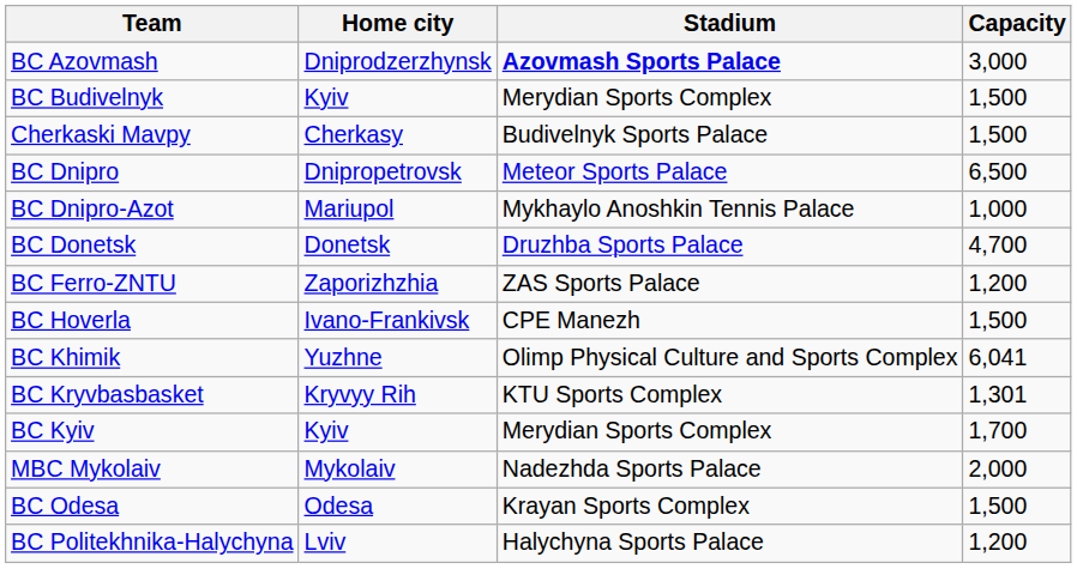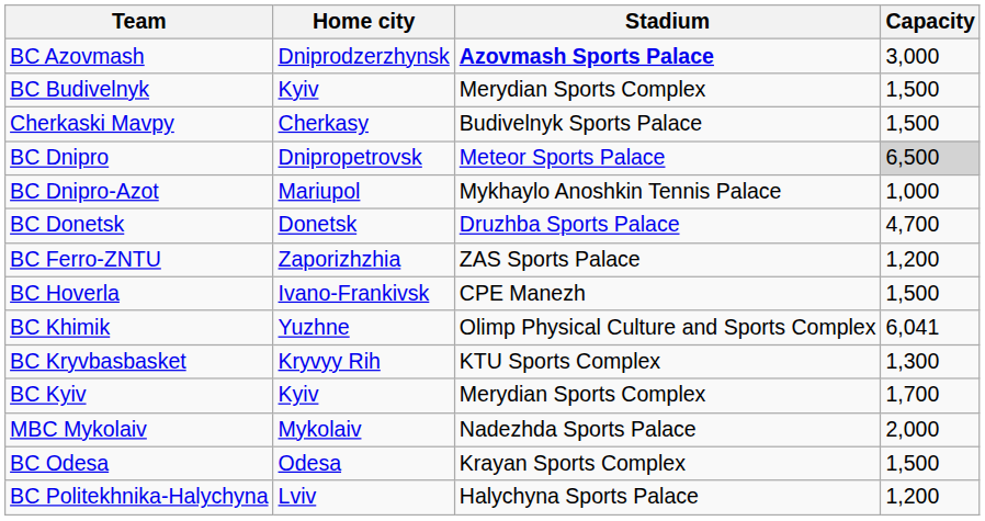 <table class="wikitable sortable">
 <tr>
 <th>Team</th>
 <th>Home city</th>
 <th>Stadium</th>
 <th>Capacity</th>
 </tr>
 <tr>
 <td><a href='#'>BC Azovmash</a></td>
 <td><a href='#'>Dniprodzerzhynsk</a></td>
 <td><strong><a href='#'>Azovmash Sports Palace</a></strong></td>
 <td>3,000</td>
 </tr>
 <tr>
 <td><a href='#'>BC Budivelnyk</a></td>
 <td><a href='#'>Kyiv</a></td>
 <td>Merydian Sports Complex</td>
 <td>1,500</td>
 </tr>
 <tr>
 <td><a href='#'>Cherkaski Mavpy</a></td>
 <td><a href='#'>Cherkasy</a></td>
 <td>Budivelnyk Sports Palace</td>
 <td>1,500</td>
 </tr>
 <tr>
 <td><a href='#'>BC Dnipro</a></td>
 <td><a href='#'>Dnipropetrovsk</a></td>
 <td><a href='#'>Meteor Sports Palace</a></td>
-<td>6,500</td>
+<td style="background: lightgrey;">6,500</td>
 </tr>
 <tr>
 <td><a href='#'>BC Dnipro-Azot</a></td>
 <td><a href='#'>Mariupol</a></td>
 <td>Mykhaylo Anoshkin Tennis Palace</td>
 <td>1,000</td>
 </tr>
 <tr>
 <td><a href='#'>BC Donetsk</a></td>
 <td><a href='#'>Donetsk</a></td>
 <td><a href='#'>Druzhba Sports Palace</a></td>
 <td>4,700</td>
 </tr>
 <tr>
 <td><a href='#'>BC Ferro-ZNTU</a></td>
 <td><a href='#'>Zaporizhzhia</a></td>
 <td>ZAS Sports Palace</td>
 <td>1,200</td>
 </tr>
 <tr>
 <td><a href='#'>BC Hoverla</a></td>
 <td><a href='#'>Ivano-Frankivsk</a></td>
 <td>CPE Manezh</td>
 <td>1,500</td>
 </tr>
 <tr>
 <td><a href='#'>BC Khimik</a></td>
 <td><a href='#'>Yuzhne</a></td>
 <td>Olimp Physical Culture and Sports Complex</td>
 <td>6,041</td>
 </tr>
 <tr>
 <td><a href='#'>BC Kryvbasbasket</a></td>
 <td><a href='#'>Kryvyy Rih</a></td>
 <td>KTU Sports Complex</td>
-<td>1,301</td>
+<td>1,300</td>
 </tr>
 <tr>
 <td><a href='#'>BC Kyiv</a></td>
 <td><a href='#'>Kyiv</a></td>
 <td>Merydian Sports Complex</td>
 <td>1,700</td>
 </tr>
 <tr>
 <td><a href='#'>MBC Mykolaiv</a></td>
 <td><a href='#'>Mykolaiv</a></td>
 <td>Nadezhda Sports Palace</td>
 <td>2,000</td>
 </tr>
 <tr>
 <td><a href='#'>BC Odesa</a></td>
 <td><a href='#'>Odesa</a></td>
 <td>Krayan Sports Complex</td>
 <td>1,500</td>
 </tr>
 <tr>
 <td><a href='#'>BC Politekhnika-Halychyna</a></td>
 <td><a href='#'>Lviv</a></td>
 <td>Halychyna Sports Palace</td>
 <td>1,200</td>
 </tr>
 </table>
